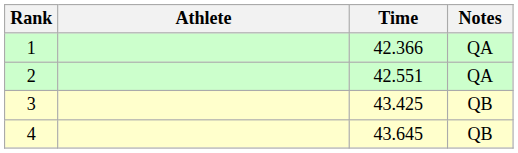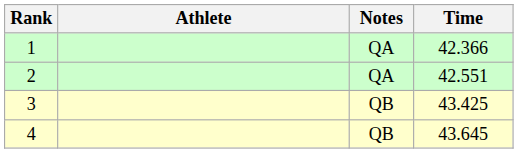 <table class=wikitable style="text-align:center">
 <tr>
 <th width=40>Rank</th>
 <th width=250>Athlete</th>
+<th width=50>Notes</th>
 <th width=80>Time</th>
-<th width=50>Notes</th>
 </tr>
 <tr bgcolor="ccffcc">
 <td>1</td>
 <td align=left></td>
+<td>QA</td>
 <td>42.366</td>
-<td>QA</td>
 </tr>
 <tr bgcolor="ccffcc">
 <td>2</td>
 <td align=left></td>
+<td>QA</td>
 <td>42.551</td>
-<td>QA</td>
 </tr>
 <tr bgcolor="ffffcc">
 <td>3</td>
 <td align=left></td>
+<td>QB</td>
 <td>43.425</td>
-<td>QB</td>
 </tr>
 <tr bgcolor="ffffcc">
 <td>4</td>
 <td align=left></td>
+<td>QB</td>
 <td>43.645</td>
-<td>QB</td>
 </tr>
 </table>
